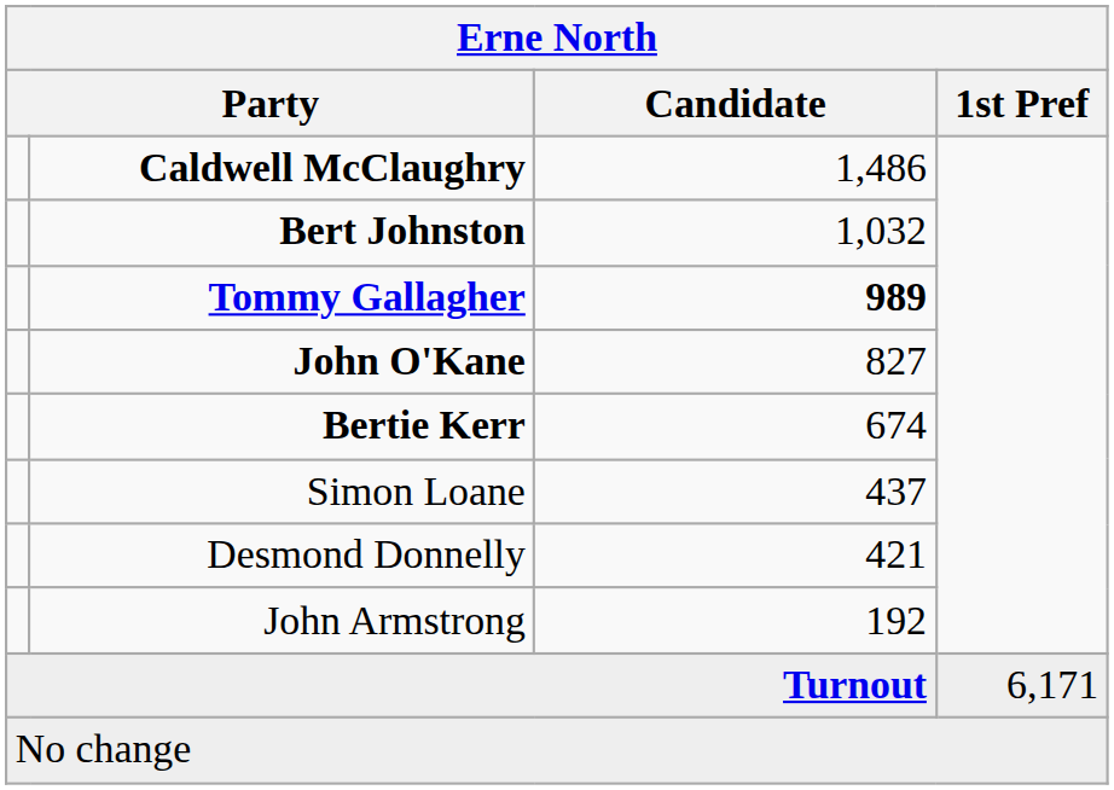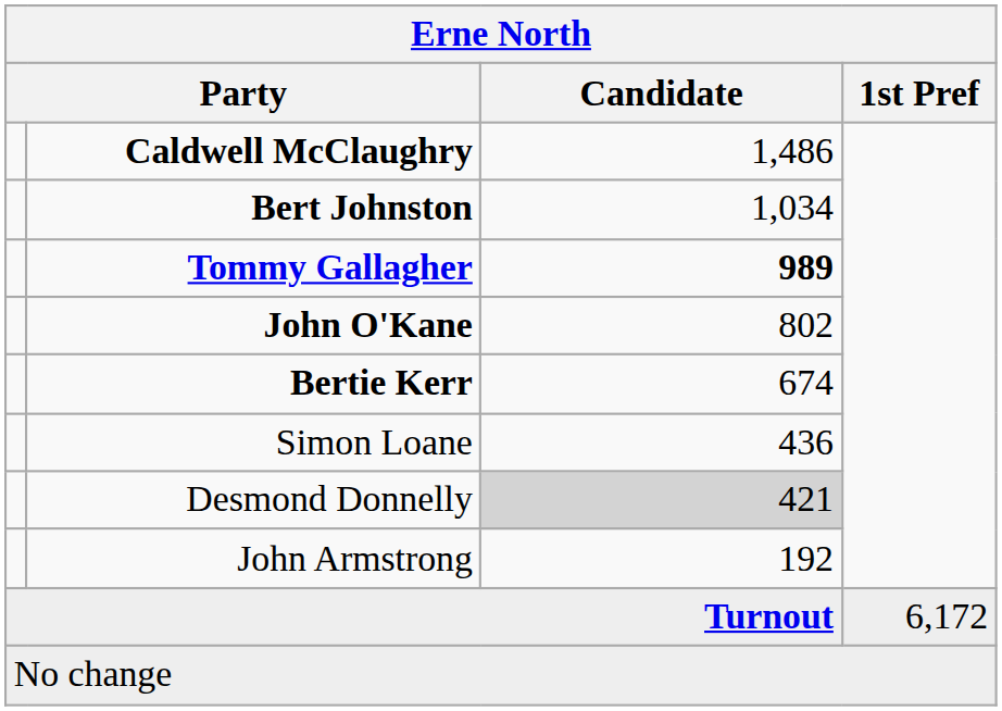 <table class="wikitable">
 <tr>
 <th colspan="4" align="center"><a href='#'>Erne North</a></th>
 </tr>
 <tr>
 <th colspan="2" align="center" width=200>Party</th>
 <th width=150>Candidate</th>
 <th width=60>1st Pref</th>
 </tr>
 <tr>
 <td></td>
 <td align="right"><strong>Caldwell McClaughry</strong></td>
 <td align="right">1,486</td>
 </tr>
 <tr>
 <td></td>
 <td align="right"><strong>Bert Johnston</strong></td>
-<td align="right">1,032</td>
+<td align="right">1,034</td>
 </tr>
 <tr>
 <td></td>
 <td align="right"><strong><a href='#'>Tommy Gallagher</a></strong></td>
 <td align="right"><strong>989</strong></td>
 </tr>
 <tr>
 <td></td>
 <td align="right"><strong>John O'Kane</strong></td>
-<td align="right">827</td>
+<td align="right">802</td>
 </tr>
 <tr>
 <td></td>
 <td align="right"><strong>Bertie Kerr</strong></td>
 <td align="right">674</td>
 </tr>
 <tr>
 <td></td>
 <td align="right">Simon Loane</td>
-<td align="right">437</td>
+<td align="right">436</td>
 </tr>
 <tr>
 <td></td>
 <td align="right">Desmond Donnelly</td>
-<td align="right">421</td>
+<td align="right" style="background: lightgrey;">421</td>
 </tr>
 <tr>
 <td></td>
 <td align="right">John Armstrong</td>
 <td align="right">192</td>
 </tr>
 <tr bgcolor="EEEEEE">
 <td colspan=3 align="right"><strong><a href='#'>Turnout</a></strong></td>
-<td align="right">6,171</td>
+<td align="right">6,172</td>
 </tr>
 <tr bgcolor="EEEEEE">
 <td colspan=4>No change</td>
 </tr>
 </table>
